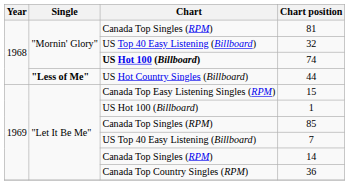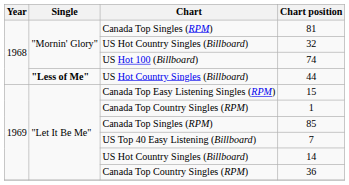 <table class="wikitable">
 <tr>
 <th style="text-align:center;">Year</th>
 <th style="text-align:center;">Single</th>
 <th style="text-align:center;">Chart</th>
 <th style="text-align:center;">Chart position</th>
 </tr>
 <tr>
 <td rowspan = "4">1968</td>
 <td rowspan = "3">"Mornin' Glory"</td>
 <td>Canada Top Singles (<em><a href='#'>RPM</a></em>)</td>
 <td style="text-align:center;">81</td>
 </tr>
 <tr>
-<td>US <a href='#'>Top 40 Easy Listening</a> (<em><a href='#'>Billboard</a></em>)</td>
+<td>US Hot Country Singles (<em>Billboard</em>)</td>
 <td style="text-align:center;">32</td>
 </tr>
 <tr>
-<td><strong>US <a href='#'>Hot 100</a> (<em>Billboard</em>)</strong></td>
+<td>US <a href='#'>Hot 100</a> (<em>Billboard</em>)</td>
 <td style="text-align:center;">74</td>
 </tr>
 <tr>
 <td><strong>"Less of Me"</strong></td>
 <td>US <a href='#'>Hot Country Singles</a> (<em>Billboard</em>)</td>
 <td style="text-align:center;">44</td>
 </tr>
 <tr>
 <td rowspan = "6">1969</td>
 <td rowspan = "6">"Let It Be Me"</td>
 <td>Canada Top Easy Listening Singles (<em><a href='#'>RPM</a></em>)</td>
 <td style="text-align:center;">15</td>
 </tr>
 <tr>
-<td>US Hot 100 (<em>Billboard</em>)</td>
+<td>Canada Top Country Singles (<em>RPM</em>)</td>
 <td style="text-align:center;">1</td>
 </tr>
 <tr>
 <td>Canada Top Singles (<em>RPM</em>)</td>
 <td style="text-align:center;">85</td>
 </tr>
 <tr>
 <td>US Top 40 Easy Listening (<em>Billboard</em>)</td>
 <td style="text-align:center;">7</td>
 </tr>
 <tr>
-<td>Canada Top Singles (<em><a href='#'>RPM</a></em>)</td>
+<td>US Hot Country Singles (<em>Billboard</em>)</td>
 <td style="text-align:center;">14</td>
 </tr>
 <tr>
 <td>Canada Top Country Singles (<em>RPM</em>)</td>
 <td style="text-align:center;">36</td>
 </tr>
 <tr>
 </tr>
 </table>
